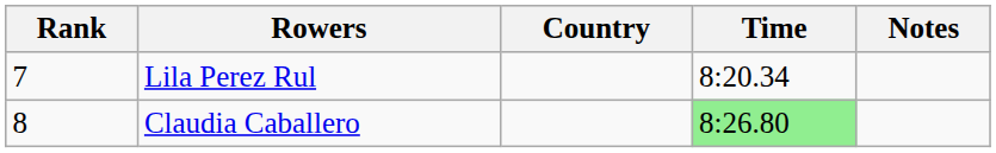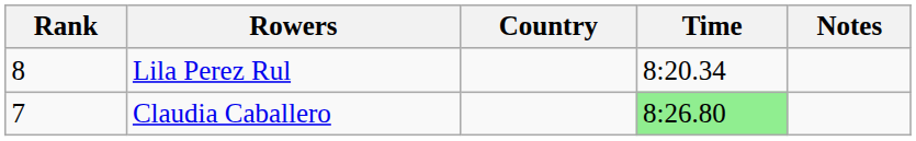 <table class="wikitable" width=60%>
 <tr>
 <th>Rank</th>
 <th>Rowers</th>
 <th>Country</th>
 <th>Time</th>
 <th>Notes</th>
 </tr>
 <tr>
-<td>7</td>
+<td>8</td>
 <td><a href='#'>Lila Perez Rul</a></td>
 <td></td>
 <td>8:20.34</td>
 <td></td>
 </tr>
 <tr>
-<td>8</td>
+<td>7</td>
 <td><a href='#'>Claudia Caballero</a></td>
 <td></td>
 <td style="background: lightgreen;">8:26.80</td>
 <td></td>
 </tr>
 </table>
